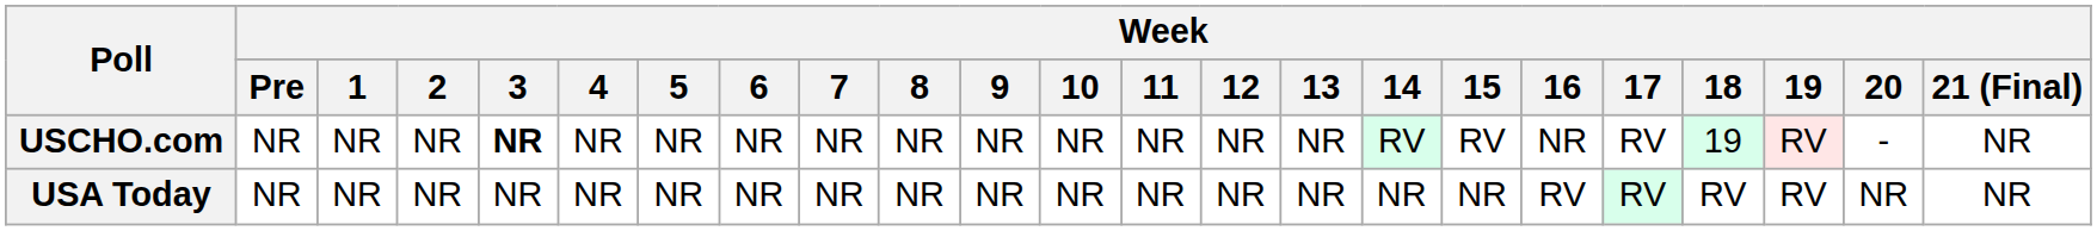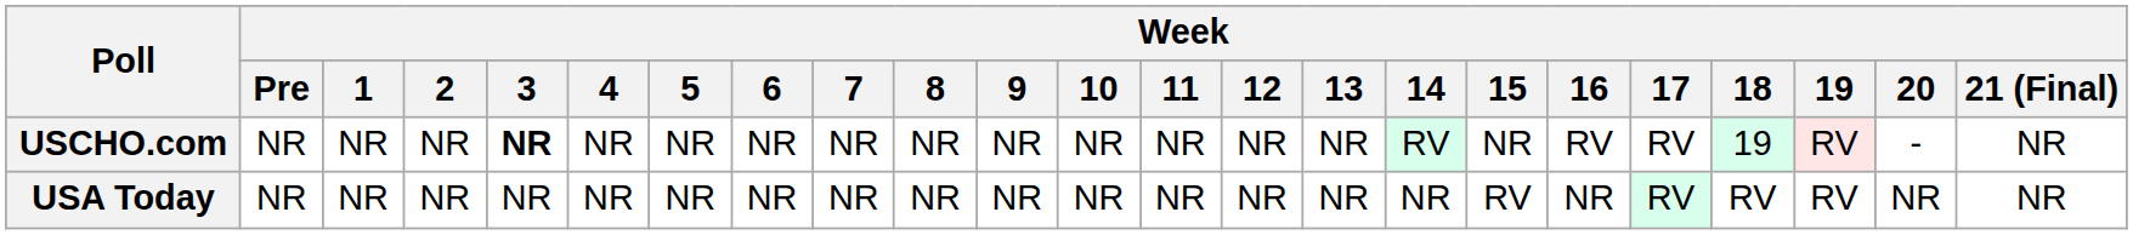 <table class="wikitable" style="white-space:nowrap;">
 <tr>
 <th scope="col" width="100" rowspan="2">Poll</th>
 <th colspan="25">Week</th>
 </tr>
 <tr>
 <th scope="col" width="30">Pre</th>
 <th scope="col" width="30">1</th>
 <th scope="col" width="30">2</th>
 <th scope="col" width="30">3</th>
 <th scope="col" width="30">4</th>
 <th scope="col" width="30">5</th>
 <th scope="col" width="30">6</th>
 <th scope="col" width="30">7</th>
 <th scope="col" width="30">8</th>
 <th scope="col" width="30">9</th>
 <th scope="col" width="30">10</th>
 <th scope="col" width="30">11</th>
 <th scope="col" width="30">12</th>
 <th scope="col" width="30">13</th>
 <th scope="col" width="30">14</th>
 <th scope="col" width="30">15</th>
 <th scope="col" width="30">16</th>
 <th scope="col" width="30">17</th>
 <th scope="col" width="30">18</th>
 <th scope="col" width="30">19</th>
 <th scope="col" width="30">20</th>
 <th scope="col" width="30">21 (Final)</th>
 </tr>
 <tr style="text-align:center;">
 <th>USCHO.com</th>
 <td bgcolor=FFFFFF>NR</td>
 <td bgcolor=FFFFFF>NR</td>
 <td bgcolor=FFFFFF>NR</td>
 <td bgcolor=FFFFFF><strong>NR</strong></td>
 <td bgcolor=FFFFFF>NR</td>
 <td bgcolor=FFFFFF>NR</td>
 <td bgcolor=FFFFFF>NR</td>
 <td bgcolor=FFFFFF>NR</td>
 <td bgcolor=FFFFFF>NR</td>
 <td bgcolor=FFFFFF>NR</td>
 <td bgcolor=FFFFFF>NR</td>
 <td bgcolor=FFFFFF>NR</td>
 <td bgcolor=FFFFFF>NR</td>
 <td bgcolor=FFFFFF>NR</td>
 <td bgcolor=D8FFEB>RV</td>
+<td bgcolor=FFFFFF>NR</td>
 <td bgcolor=FFFFFF>RV</td>
-<td bgcolor=FFFFFF>NR</td>
 <td bgcolor=FFFFFF>RV</td>
 <td bgcolor=D8FFEB>19</td>
 <td bgcolor=FFE6E6>RV</td>
 <td bgcolor=FFFFFF>-</td>
 <td bgcolor=FFFFFF>NR</td>
 </tr>
 <tr style="text-align:center;">
 <th>USA Today</th>
 <td bgcolor=FFFFFF>NR</td>
 <td bgcolor=FFFFFF>NR</td>
 <td bgcolor=FFFFFF>NR</td>
 <td bgcolor=FFFFFF>NR</td>
 <td bgcolor=FFFFFF>NR</td>
 <td bgcolor=FFFFFF>NR</td>
 <td bgcolor=FFFFFF>NR</td>
 <td bgcolor=FFFFFF>NR</td>
 <td bgcolor=FFFFFF>NR</td>
 <td bgcolor=FFFFFF>NR</td>
 <td bgcolor=FFFFFF>NR</td>
 <td bgcolor=FFFFFF>NR</td>
 <td bgcolor=FFFFFF>NR</td>
 <td bgcolor=FFFFFF>NR</td>
 <td bgcolor=FFFFFF>NR</td>
+<td bgcolor=FFFFFF>RV</td>
 <td bgcolor=FFFFFF>NR</td>
-<td bgcolor=FFFFFF>RV</td>
 <td bgcolor=D8FFEB>RV</td>
 <td bgcolor=FFFFFF>RV</td>
 <td bgcolor=FFFFFF>RV</td>
 <td bgcolor=FFFFFF>NR</td>
 <td bgcolor=FFFFFF>NR</td>
 </tr>
 </table>
